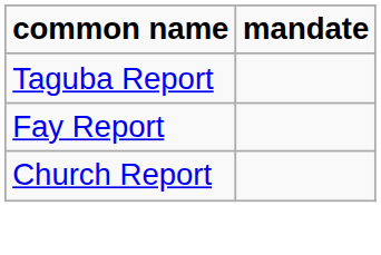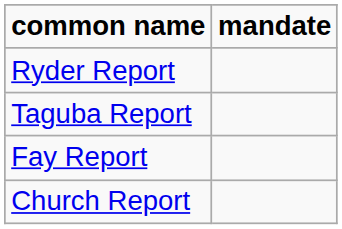 <table border="1" class="wikitable">
 <tr>
 <td><strong>common name</strong></td>
 <td><strong>mandate</strong></td>
+</tr>
+<tr>
+<td><a href='#'>Ryder Report</a></td>
+<td></td>
 </tr>
 <tr>
 <td><a href='#'>Taguba Report</a></td>
 <td></td>
 </tr>
 <tr>
 <td><a href='#'>Fay Report</a></td>
 <td></td>
 </tr>
 <tr>
 <td><a href='#'>Church Report</a></td>
 <td></td>
 </tr>
 </table>
